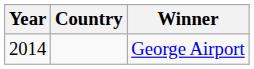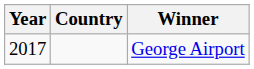 <table class="wikitable">
 <tr>
 <th>Year</th>
 <th>Country</th>
 <th>Winner</th>
 </tr>
 <tr>
-<td>2014</td>
+<td>2017</td>
 <td></td>
 <td><a href='#'>George Airport</a></td>
 </tr>
 </table>
